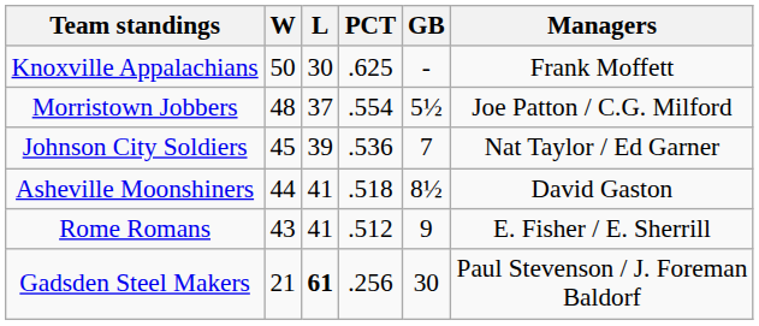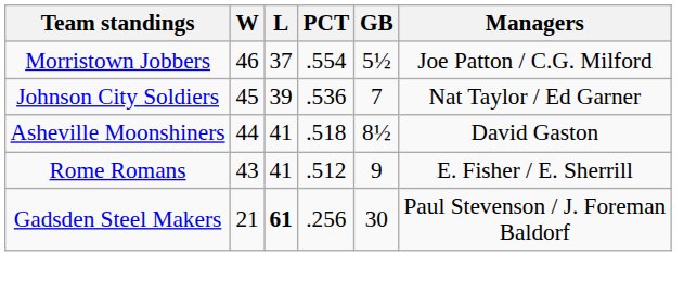 <table class="wikitable">
 <tr>
 <th>Team standings</th>
 <th>W</th>
 <th>L</th>
 <th>PCT</th>
 <th>GB</th>
 <th>Managers</th>
 </tr>
 <tr align=center>
-<td><a href='#'>Knoxville Appalachians</a></td>
-<td>50</td>
-<td>30</td>
-<td>.625</td>
-<td>-</td>
-<td>Frank Moffett</td>
-</tr>
-<tr align=center>
 <td><a href='#'>Morristown Jobbers</a></td>
-<td>48</td>
+<td>46</td>
 <td>37</td>
 <td>.554</td>
 <td>5½</td>
 <td>Joe Patton / C.G. Milford</td>
 </tr>
 <tr align=center>
 <td><a href='#'>Johnson City Soldiers</a></td>
 <td>45</td>
 <td>39</td>
 <td>.536</td>
 <td>7</td>
 <td>Nat Taylor / Ed Garner</td>
 </tr>
 <tr align=center>
 <td><a href='#'>Asheville Moonshiners</a></td>
 <td>44</td>
 <td>41</td>
 <td>.518</td>
 <td>8½</td>
 <td>David Gaston</td>
 </tr>
 <tr align=center>
 <td><a href='#'>Rome Romans</a></td>
 <td>43</td>
 <td>41</td>
 <td>.512</td>
 <td>9</td>
 <td>E. Fisher / E. Sherrill</td>
 </tr>
 <tr align=center>
 <td><a href='#'>Gadsden Steel Makers</a></td>
 <td>21</td>
 <td><strong>61</strong></td>
 <td>.256</td>
 <td>30</td>
 <td>Paul Stevenson / J. Foreman <br> Baldorf</td>
 </tr>
 </table>
